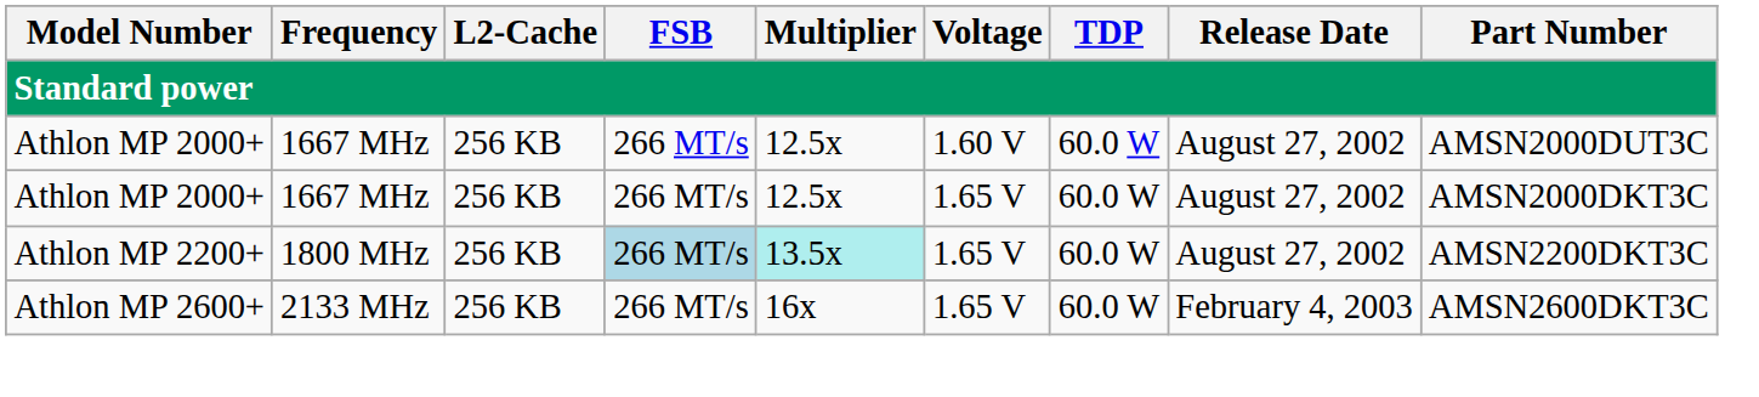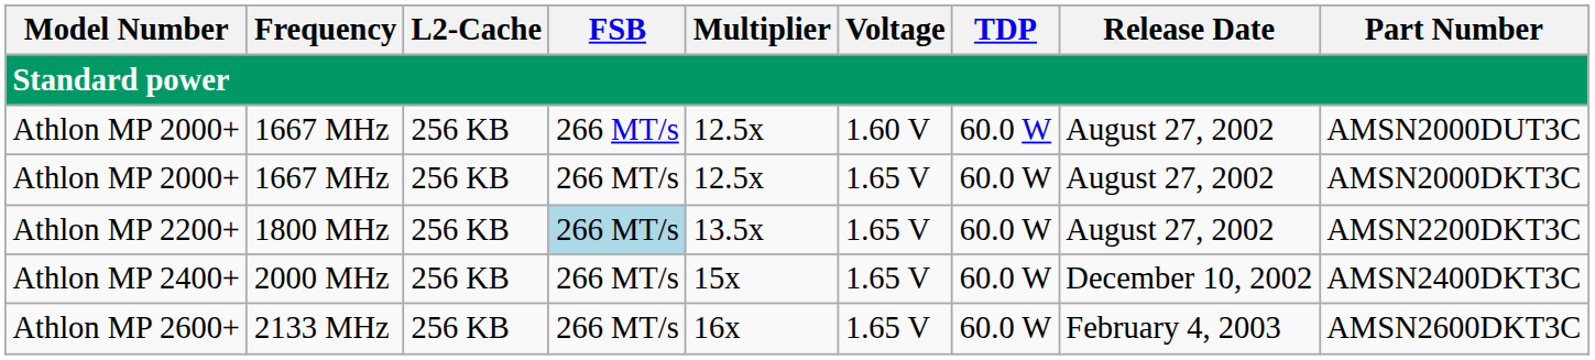 <table class="wikitable">
 <tr>
 <th>Model Number</th>
 <th>Frequency</th>
 <th>L2-Cache</th>
 <th><a href='#'>FSB</a></th>
 <th>Multiplier</th>
 <th>Voltage</th>
 <th><a href='#'>TDP</a></th>
 <th>Release Date</th>
 <th>Part Number</th>
 </tr>
 <tr>
 <td align="left" colspan="9" style="background:#009966;color: white"><strong>Standard power</strong></td>
 </tr>
 <tr>
 <td>Athlon MP 2000+</td>
 <td>1667 MHz</td>
 <td>256 KB</td>
 <td>266 <a href='#'>MT/s</a></td>
 <td>12.5x</td>
 <td>1.60 V</td>
 <td>60.0 <a href='#'>W</a></td>
 <td>August 27, 2002</td>
 <td>AMSN2000DUT3C</td>
 </tr>
 <tr>
 <td>Athlon MP 2000+</td>
 <td>1667 MHz</td>
 <td>256 KB</td>
 <td>266 MT/s</td>
 <td>12.5x</td>
 <td>1.65 V</td>
 <td>60.0 W</td>
 <td>August 27, 2002</td>
 <td>AMSN2000DKT3C</td>
 </tr>
 <tr>
 <td>Athlon MP 2200+</td>
 <td>1800 MHz</td>
 <td>256 KB</td>
 <td style="background: lightblue;">266 MT/s</td>
-<td style="background: paleturquoise;">13.5x</td>
+<td>13.5x</td>
 <td>1.65 V</td>
 <td>60.0 W</td>
 <td>August 27, 2002</td>
 <td>AMSN2200DKT3C</td>
+</tr>
+<tr>
+<td>Athlon MP 2400+</td>
+<td>2000 MHz</td>
+<td>256 KB</td>
+<td>266 MT/s</td>
+<td>15x</td>
+<td>1.65 V</td>
+<td>60.0 W</td>
+<td>December 10, 2002</td>
+<td>AMSN2400DKT3C</td>
 </tr>
 <tr>
 <td>Athlon MP 2600+</td>
 <td>2133 MHz</td>
 <td>256 KB</td>
 <td>266 MT/s</td>
 <td>16x</td>
 <td>1.65 V</td>
 <td>60.0 W</td>
 <td>February 4, 2003</td>
 <td>AMSN2600DKT3C</td>
 </tr>
 </table>
